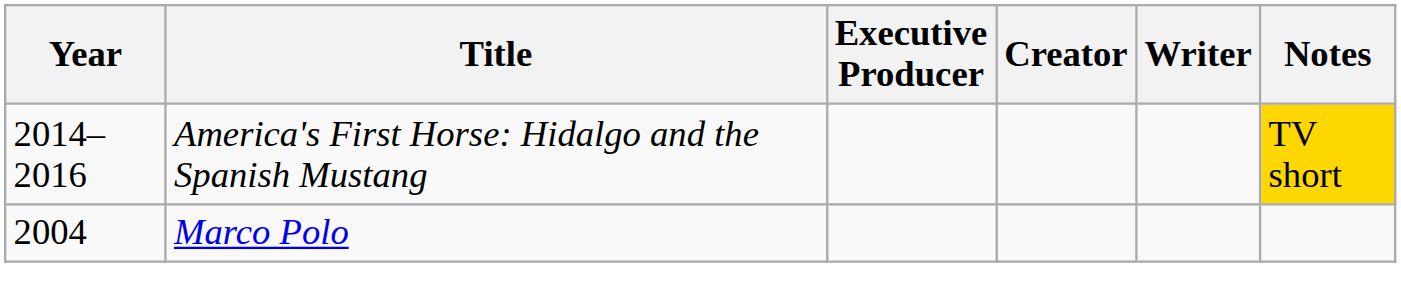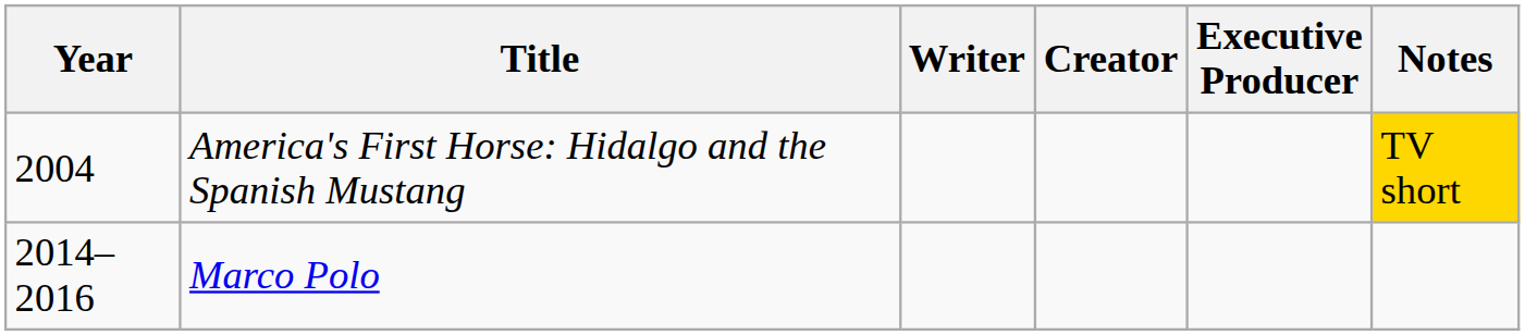 <table class="wikitable">
 <tr>
 <th>Year</th>
 <th>Title</th>
+<th>Writer</th>
+<th>Creator</th>
 <th>Executive<br>Producer</th>
-<th>Creator</th>
-<th>Writer</th>
 <th>Notes</th>
 </tr>
 <tr>
-<td>2014–2016</td>
+<td>2004</td>
 <td><em>America's First Horse: Hidalgo and the Spanish Mustang</em></td>
 <td></td>
 <td></td>
 <td></td>
 <td style="background: gold;">TV short</td>
 </tr>
 <tr>
-<td>2004</td>
+<td>2014–2016</td>
 <td><em><a href='#'>Marco Polo</a></em></td>
 <td></td>
 <td></td>
 <td></td>
 <td></td>
 </tr>
 </table>
